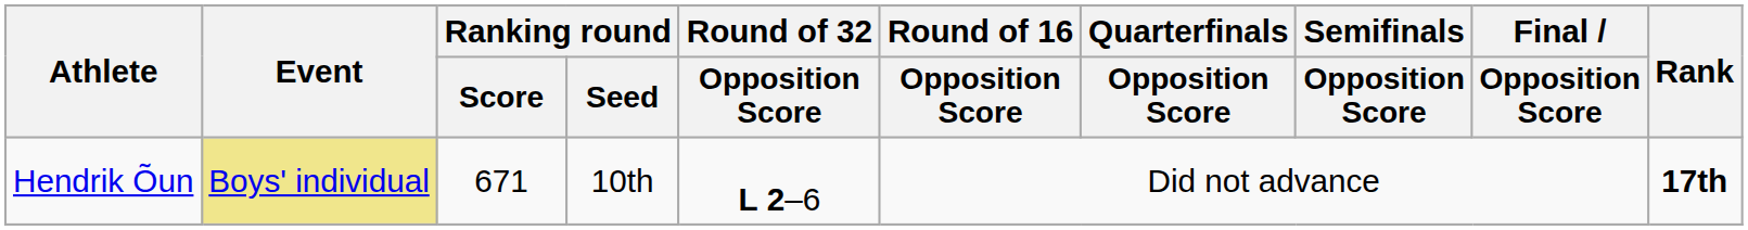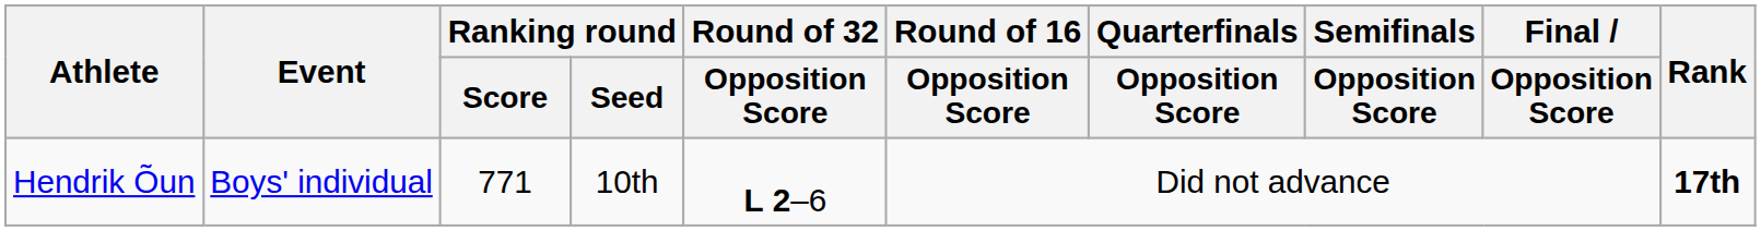 <table class="wikitable" style="font-size:90%;">
 <tr>
 <th rowspan="2">Athlete</th>
 <th rowspan="2">Event</th>
 <th colspan="2">Ranking round</th>
 <th>Round of 32</th>
 <th>Round of 16</th>
 <th>Quarterfinals</th>
 <th>Semifinals</th>
 <th>Final / </th>
 <th rowspan=2>Rank</th>
 </tr>
 <tr style="font-size:95%">
 <th>Score</th>
 <th>Seed</th>
 <th>Opposition<br>Score</th>
 <th>Opposition<br>Score</th>
 <th>Opposition<br>Score</th>
 <th>Opposition<br>Score</th>
 <th>Opposition<br>Score</th>
 </tr>
 <tr align=center>
 <td align=left><a href='#'>Hendrik Õun</a></td>
-<td style="background: khaki;"><a href='#'>Boys' individual</a></td>
-<td>671</td>
+<td><a href='#'>Boys' individual</a></td>
+<td>771</td>
 <td>10th</td>
 <td><br><strong>L</strong> <strong>2</strong>–6</td>
 <td colspan=4>Did not advance</td>
 <td><strong>17th</strong></td>
 </tr>
 </table>
